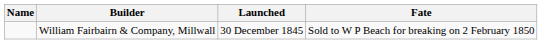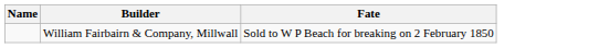 <table class="wikitable" style="text-align:left">
 <tr>
 <th>Name</th>
 <th>Builder</th>
-<th>Launched</th>
 <th>Fate</th>
 </tr>
 <tr>
 <td></td>
 <td>William Fairbairn & Company, Millwall</td>
-<td>30 December 1845</td>
 <td>Sold to W P Beach for breaking on 2 February 1850</td>
 </tr>
 </table>
